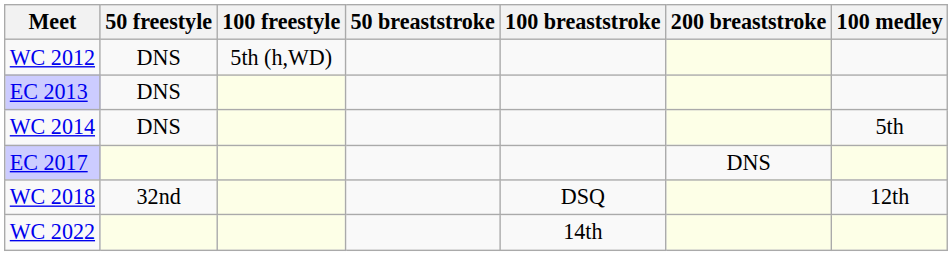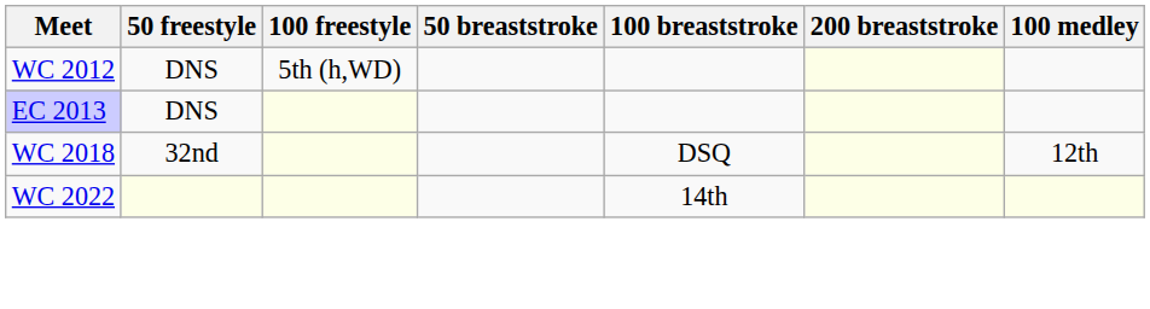 <table class="sortable wikitable">
 <tr>
 <th>Meet</th>
 <th class="unsortable">50 freestyle</th>
 <th class="unsortable">100 freestyle</th>
 <th class="unsortable">50 breaststroke</th>
 <th class="unsortable">100 breaststroke</th>
 <th class="unsortable">200 breaststroke</th>
 <th class="unsortable">100 medley</th>
 </tr>
 <tr>
 <td><a href='#'>WC 2012</a></td>
 <td align="center">DNS</td>
 <td align="center">5th (h,WD)</td>
 <td align="center"></td>
 <td align="center"></td>
 <td style="background:#fdffe7"></td>
 <td align="center"></td>
 </tr>
 <tr>
 <td style="background:#ccccff"><a href='#'>EC 2013</a></td>
 <td align="center">DNS</td>
 <td style="background:#fdffe7"></td>
 <td align="center"></td>
 <td align="center"></td>
 <td style="background:#fdffe7"></td>
 <td align="center"></td>
 </tr>
 <tr>
-<td><a href='#'>WC 2014</a></td>
-<td align="center">DNS</td>
-<td style="background:#fdffe7"></td>
-<td align="center"></td>
-<td align="center"></td>
-<td style="background:#fdffe7"></td>
-<td align="center">5th</td>
-</tr>
-<tr>
-<td style="background:#ccccff"><a href='#'>EC 2017</a></td>
-<td style="background:#fdffe7"></td>
-<td style="background:#fdffe7"></td>
-<td align="center"></td>
-<td align="center"></td>
-<td align="center">DNS</td>
-<td style="background:#fdffe7"></td>
-</tr>
-<tr>
 <td><a href='#'>WC 2018</a></td>
 <td align="center">32nd</td>
 <td style="background:#fdffe7"></td>
 <td align="center"></td>
 <td align="center">DSQ</td>
 <td style="background:#fdffe7"></td>
 <td align="center">12th</td>
 </tr>
 <tr>
 <td><a href='#'>WC 2022</a></td>
 <td style="background:#fdffe7"></td>
 <td style="background:#fdffe7"></td>
 <td align="center"></td>
 <td align="center">14th</td>
 <td style="background:#fdffe7"></td>
 <td style="background:#fdffe7"></td>
 </tr>
 </table>
